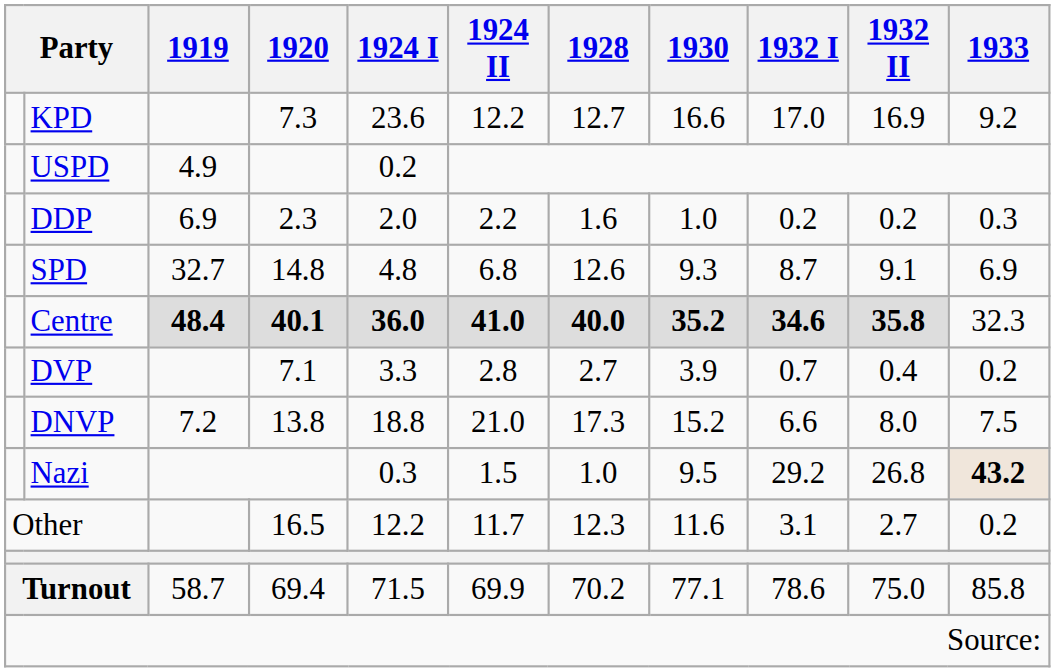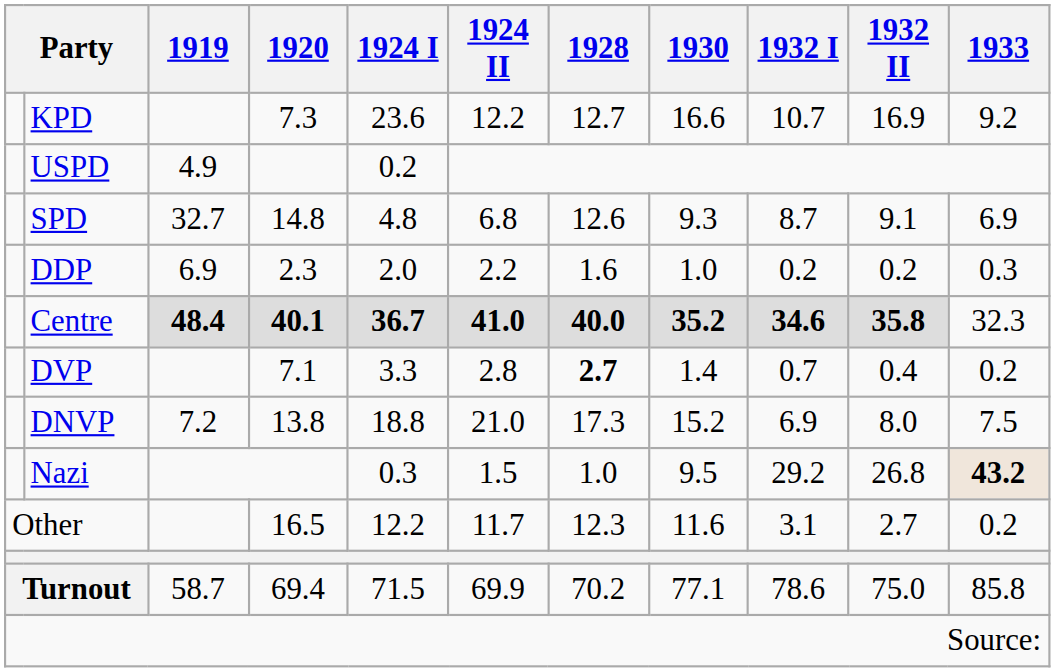 <table class=wikitable style="font-size:90%; text-align:center">
 <tr>
 <th style="width:60px" colspan=2>Party</th>
 <th style="width:40px"><a href='#'>1919</a></th>
 <th style="width:40px"><a href='#'>1920</a></th>
 <th style="width:40px"><a href='#'>1924 I</a></th>
 <th style="width:40px"><a href='#'>1924 II</a></th>
 <th style="width:40px"><a href='#'>1928</a></th>
 <th style="width:40px"><a href='#'>1930</a></th>
 <th style="width:40px"><a href='#'>1932 I</a></th>
 <th style="width:40px"><a href='#'>1932 II</a></th>
 <th style="width:40px"><a href='#'>1933</a></th>
 </tr>
 <tr>
 <td bgcolor=></td>
 <td align=left><a href='#'>KPD</a></td>
 <td></td>
 <td>7.3</td>
 <td>23.6</td>
 <td>12.2</td>
 <td>12.7</td>
 <td>16.6</td>
-<td>17.0</td>
+<td>10.7</td>
 <td>16.9</td>
 <td>9.2</td>
 </tr>
 <tr>
 <td bgcolor=></td>
 <td align=left><a href='#'>USPD</a></td>
 <td>4.9</td>
 <td></td>
 <td>0.2</td>
+</tr>
+<tr>
+<td bgcolor=></td>
+<td align=left><a href='#'>SPD</a></td>
+<td>32.7</td>
+<td>14.8</td>
+<td>4.8</td>
+<td>6.8</td>
+<td>12.6</td>
+<td>9.3</td>
+<td>8.7</td>
+<td>9.1</td>
+<td>6.9</td>
 </tr>
 <tr>
 <td bgcolor=></td>
 <td align=left><a href='#'>DDP</a></td>
 <td>6.9</td>
 <td>2.3</td>
 <td>2.0</td>
 <td>2.2</td>
 <td>1.6</td>
 <td>1.0</td>
 <td>0.2</td>
 <td>0.2</td>
 <td>0.3</td>
 </tr>
 <tr>
 <td bgcolor=></td>
-<td align=left><a href='#'>SPD</a></td>
-<td>32.7</td>
-<td>14.8</td>
-<td>4.8</td>
-<td>6.8</td>
-<td>12.6</td>
-<td>9.3</td>
-<td>8.7</td>
-<td>9.1</td>
-<td>6.9</td>
-</tr>
-<tr>
-<td bgcolor=></td>
 <td align=left><a href='#'>Centre</a></td>
 <td bgcolor=#DDDDDD><strong>48.4</strong></td>
 <td bgcolor=#DDDDDD><strong>40.1</strong></td>
-<td bgcolor=#DDDDDD><strong>36.0</strong></td>
+<td bgcolor=#DDDDDD><strong>36.7</strong></td>
 <td bgcolor=#DDDDDD><strong>41.0</strong></td>
 <td bgcolor=#DDDDDD><strong>40.0</strong></td>
 <td bgcolor=#DDDDDD><strong>35.2</strong></td>
 <td bgcolor=#DDDDDD><strong>34.6</strong></td>
 <td bgcolor=#DDDDDD><strong>35.8</strong></td>
 <td>32.3</td>
 </tr>
 <tr>
 <td bgcolor=></td>
 <td align=left><a href='#'>DVP</a></td>
 <td></td>
 <td>7.1</td>
 <td>3.3</td>
 <td>2.8</td>
-<td>2.7</td>
-<td>3.9</td>
+<td><strong>2.7</strong></td>
+<td>1.4</td>
 <td>0.7</td>
 <td>0.4</td>
 <td>0.2</td>
 </tr>
 <tr>
 <td bgcolor=></td>
 <td align=left><a href='#'>DNVP</a></td>
 <td>7.2</td>
 <td>13.8</td>
 <td>18.8</td>
 <td>21.0</td>
 <td>17.3</td>
 <td>15.2</td>
-<td>6.6</td>
+<td>6.9</td>
 <td>8.0</td>
 <td>7.5</td>
 </tr>
 <tr>
 <td bgcolor=></td>
 <td align=left><a href='#'>Nazi</a></td>
 <td colspan=2></td>
 <td>0.3</td>
 <td>1.5</td>
 <td>1.0</td>
 <td>9.5</td>
 <td>29.2</td>
 <td>26.8</td>
 <td bgcolor=#F0E6DB><strong>43.2</strong></td>
 </tr>
 <tr>
 <td colspan=2 align=left>Other</td>
 <td></td>
 <td>16.5</td>
 <td>12.2</td>
 <td>11.7</td>
 <td>12.3</td>
 <td>11.6</td>
 <td>3.1</td>
 <td>2.7</td>
 <td>0.2</td>
 </tr>
 <tr>
 <th colspan=11></th>
 </tr>
 <tr>
 <th colspan=2 align=left>Turnout</th>
 <td>58.7</td>
 <td>69.4</td>
 <td>71.5</td>
 <td>69.9</td>
 <td>70.2</td>
 <td>77.1</td>
 <td>78.6</td>
 <td>75.0</td>
 <td>85.8</td>
 </tr>
 <tr>
 <td colspan=11 align=right>Source: </td>
 </tr>
 </table>
